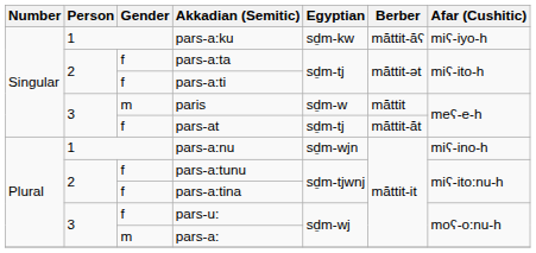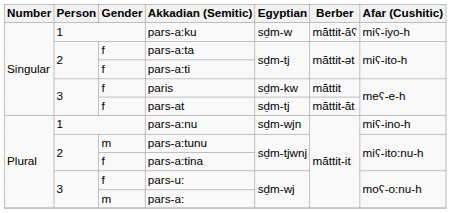 <table class="wikitable">
 <tr>
 <th>Number</th>
 <th>Person</th>
 <th>Gender</th>
 <th>Akkadian (Semitic)</th>
 <th>Egyptian</th>
 <th>Berber</th>
 <th>Afar (Cushitic)</th>
 </tr>
 <tr>
 <td rowspan="5">Singular</td>
 <td colspan="2">1</td>
 <td>pars-a:ku</td>
-<td>sḏm-kw</td>
+<td>sḏm-w</td>
 <td>măttit-ăʕ</td>
 <td>miʕ-iyo-h</td>
 </tr>
 <tr>
 <td rowspan="2">2</td>
 <td>f</td>
 <td>pars-a:ta</td>
 <td rowspan="2">sḏm-tj</td>
 <td rowspan="2">măttit-ət</td>
 <td rowspan="2">miʕ-ito-h</td>
 </tr>
 <tr>
 <td>f</td>
 <td>pars-a:ti</td>
 </tr>
 <tr>
 <td rowspan="2">3</td>
-<td>m</td>
+<td>f</td>
 <td>paris</td>
-<td>sḏm-w</td>
+<td>sḏm-kw</td>
 <td>măttit</td>
 <td rowspan="2">meʕ-e-h</td>
 </tr>
 <tr>
 <td>f</td>
 <td>pars-at</td>
 <td>sḏm-tj</td>
 <td>măttit-ăt</td>
 </tr>
 <tr>
 <td rowspan="5">Plural</td>
 <td colspan="2">1</td>
 <td>pars-a:nu</td>
 <td>sḏm-wjn</td>
 <td rowspan="5">măttit-it</td>
 <td>miʕ-ino-h</td>
 </tr>
 <tr>
 <td rowspan="2">2</td>
-<td>f</td>
+<td>m</td>
 <td>pars-a:tunu</td>
 <td rowspan="2">sḏm-tjwnj</td>
 <td rowspan="2">miʕ-ito:nu-h</td>
 </tr>
 <tr>
 <td>f</td>
 <td>pars-a:tina</td>
 </tr>
 <tr>
 <td rowspan="2">3</td>
 <td>f</td>
 <td>pars-u:</td>
 <td rowspan="2">sḏm-wj</td>
 <td rowspan="2">moʕ-o:nu-h</td>
 </tr>
 <tr>
 <td>m</td>
 <td>pars-a:</td>
 </tr>
 <tr>
 </tr>
 </table>
